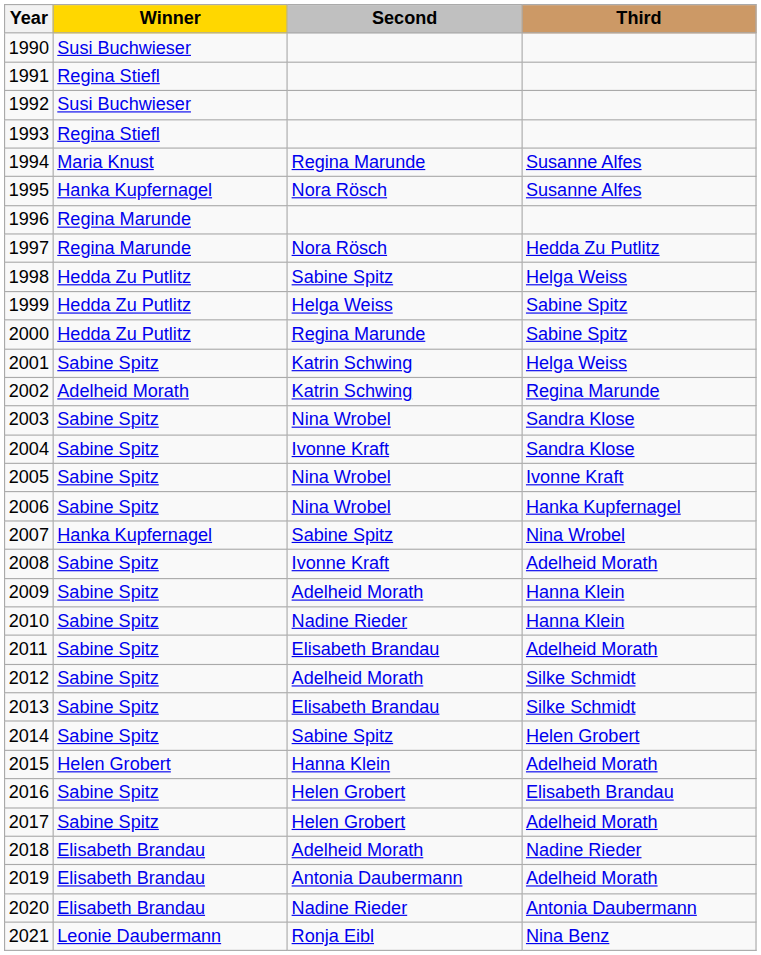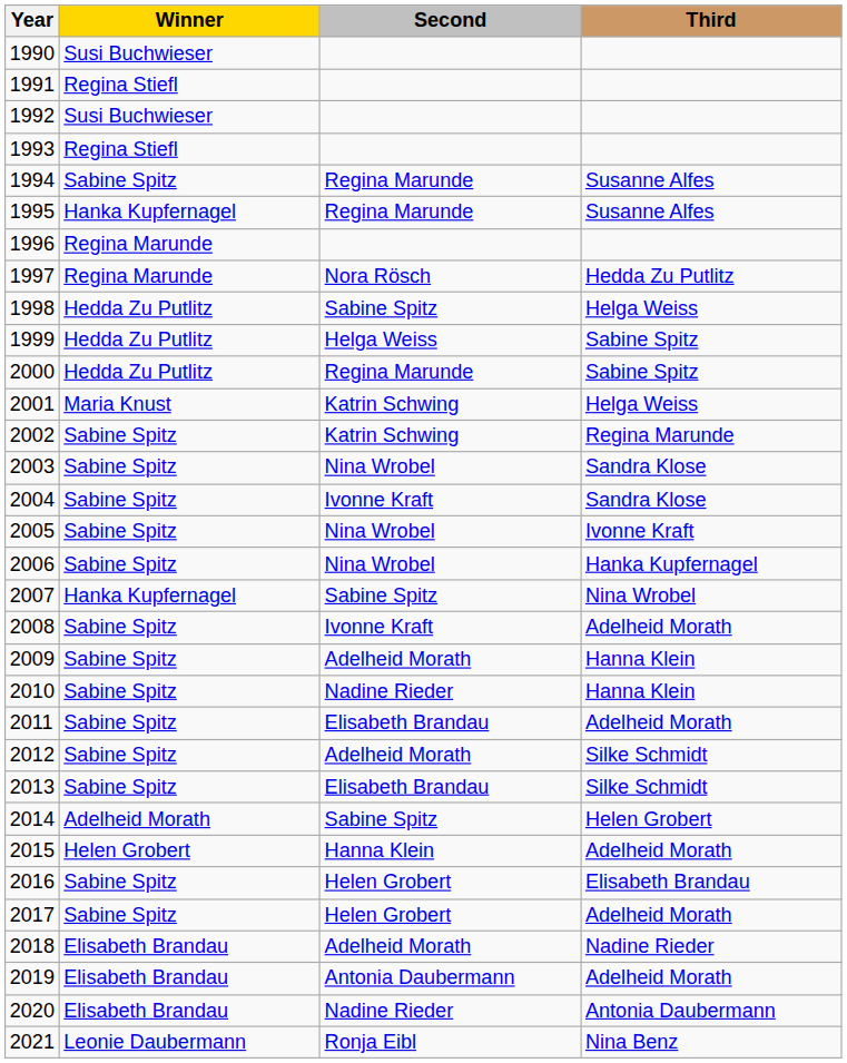 <table class="wikitable sortable">
 <tr>
 <th>Year</th>
 <th scope=col colspan=1 style="width:200px; background: gold;">Winner</th>
 <th scope=col colspan=1 style="width:200px; background: silver;">Second</th>
 <th scope=col colspan=1 style="width:200px; background: #cc9966;">Third</th>
 </tr>
 <tr>
 <td>1990</td>
 <td><a href='#'>Susi Buchwieser</a></td>
 <td></td>
 <td></td>
 </tr>
 <tr>
 <td>1991</td>
 <td><a href='#'>Regina Stiefl</a></td>
 <td></td>
 <td></td>
 </tr>
 <tr>
 <td>1992</td>
 <td><a href='#'>Susi Buchwieser</a></td>
 <td></td>
 <td></td>
 </tr>
 <tr>
 <td>1993</td>
 <td><a href='#'>Regina Stiefl</a></td>
 <td></td>
 <td></td>
 </tr>
 <tr>
 <td>1994</td>
-<td><a href='#'>Maria Knust</a></td>
+<td><a href='#'>Sabine Spitz</a></td>
 <td><a href='#'>Regina Marunde</a></td>
 <td><a href='#'>Susanne Alfes</a></td>
 </tr>
 <tr>
 <td>1995</td>
 <td><a href='#'>Hanka Kupfernagel</a></td>
-<td><a href='#'>Nora Rösch</a></td>
+<td><a href='#'>Regina Marunde</a></td>
 <td><a href='#'>Susanne Alfes</a></td>
 </tr>
 <tr>
 <td>1996</td>
 <td><a href='#'>Regina Marunde</a></td>
 <td></td>
 <td></td>
 </tr>
 <tr>
 <td>1997</td>
 <td><a href='#'>Regina Marunde</a></td>
 <td><a href='#'>Nora Rösch</a></td>
 <td><a href='#'>Hedda Zu Putlitz</a></td>
 </tr>
 <tr>
 <td>1998</td>
 <td><a href='#'>Hedda Zu Putlitz</a></td>
 <td><a href='#'>Sabine Spitz</a></td>
 <td><a href='#'>Helga Weiss</a></td>
 </tr>
 <tr>
 <td>1999</td>
 <td><a href='#'>Hedda Zu Putlitz</a></td>
 <td><a href='#'>Helga Weiss</a></td>
 <td><a href='#'>Sabine Spitz</a></td>
 </tr>
 <tr>
 <td>2000</td>
 <td><a href='#'>Hedda Zu Putlitz</a></td>
 <td><a href='#'>Regina Marunde</a></td>
 <td><a href='#'>Sabine Spitz</a></td>
 </tr>
 <tr>
 <td>2001</td>
-<td><a href='#'>Sabine Spitz</a></td>
+<td><a href='#'>Maria Knust</a></td>
 <td><a href='#'>Katrin Schwing</a></td>
 <td><a href='#'>Helga Weiss</a></td>
 </tr>
 <tr>
 <td>2002</td>
-<td><a href='#'>Adelheid Morath</a></td>
+<td><a href='#'>Sabine Spitz</a></td>
 <td><a href='#'>Katrin Schwing</a></td>
 <td><a href='#'>Regina Marunde</a></td>
 </tr>
 <tr>
 <td>2003</td>
 <td><a href='#'>Sabine Spitz</a></td>
 <td><a href='#'>Nina Wrobel</a></td>
 <td><a href='#'>Sandra Klose</a></td>
 </tr>
 <tr>
 <td>2004</td>
 <td><a href='#'>Sabine Spitz</a></td>
 <td><a href='#'>Ivonne Kraft</a></td>
 <td><a href='#'>Sandra Klose</a></td>
 </tr>
 <tr>
 <td>2005</td>
 <td><a href='#'>Sabine Spitz</a></td>
 <td><a href='#'>Nina Wrobel</a></td>
 <td><a href='#'>Ivonne Kraft</a></td>
 </tr>
 <tr>
 <td>2006</td>
 <td><a href='#'>Sabine Spitz</a></td>
 <td><a href='#'>Nina Wrobel</a></td>
 <td><a href='#'>Hanka Kupfernagel</a></td>
 </tr>
 <tr>
 <td>2007</td>
 <td><a href='#'>Hanka Kupfernagel</a></td>
 <td><a href='#'>Sabine Spitz</a></td>
 <td><a href='#'>Nina Wrobel</a></td>
 </tr>
 <tr>
 <td>2008</td>
 <td><a href='#'>Sabine Spitz</a></td>
 <td><a href='#'>Ivonne Kraft</a></td>
 <td><a href='#'>Adelheid Morath</a></td>
 </tr>
 <tr>
 <td>2009</td>
 <td><a href='#'>Sabine Spitz</a></td>
 <td><a href='#'>Adelheid Morath</a></td>
 <td><a href='#'>Hanna Klein</a></td>
 </tr>
 <tr>
 <td>2010</td>
 <td><a href='#'>Sabine Spitz</a></td>
 <td><a href='#'>Nadine Rieder</a></td>
 <td><a href='#'>Hanna Klein</a></td>
 </tr>
 <tr>
 <td>2011</td>
 <td><a href='#'>Sabine Spitz</a></td>
 <td><a href='#'>Elisabeth Brandau</a></td>
 <td><a href='#'>Adelheid Morath</a></td>
 </tr>
 <tr>
 <td>2012</td>
 <td><a href='#'>Sabine Spitz</a></td>
 <td><a href='#'>Adelheid Morath</a></td>
 <td><a href='#'>Silke Schmidt</a></td>
 </tr>
 <tr>
 <td>2013</td>
 <td><a href='#'>Sabine Spitz</a></td>
 <td><a href='#'>Elisabeth Brandau</a></td>
 <td><a href='#'>Silke Schmidt</a></td>
 </tr>
 <tr>
 <td>2014</td>
-<td><a href='#'>Sabine Spitz</a></td>
+<td><a href='#'>Adelheid Morath</a></td>
 <td><a href='#'>Sabine Spitz</a></td>
 <td><a href='#'>Helen Grobert</a></td>
 </tr>
 <tr>
 <td>2015</td>
 <td><a href='#'>Helen Grobert</a></td>
 <td><a href='#'>Hanna Klein</a></td>
 <td><a href='#'>Adelheid Morath</a></td>
 </tr>
 <tr>
 <td>2016</td>
 <td><a href='#'>Sabine Spitz</a></td>
 <td><a href='#'>Helen Grobert</a></td>
 <td><a href='#'>Elisabeth Brandau</a></td>
 </tr>
 <tr>
 <td>2017</td>
 <td><a href='#'>Sabine Spitz</a></td>
 <td><a href='#'>Helen Grobert</a></td>
 <td><a href='#'>Adelheid Morath</a></td>
 </tr>
 <tr>
 <td>2018</td>
 <td><a href='#'>Elisabeth Brandau</a></td>
 <td><a href='#'>Adelheid Morath</a></td>
 <td><a href='#'>Nadine Rieder</a></td>
 </tr>
 <tr>
 <td>2019</td>
 <td><a href='#'>Elisabeth Brandau</a></td>
 <td><a href='#'>Antonia Daubermann</a></td>
 <td><a href='#'>Adelheid Morath</a></td>
 </tr>
 <tr>
 <td>2020</td>
 <td><a href='#'>Elisabeth Brandau</a></td>
 <td><a href='#'>Nadine Rieder</a></td>
 <td><a href='#'>Antonia Daubermann</a></td>
 </tr>
 <tr>
 <td>2021</td>
 <td><a href='#'>Leonie Daubermann</a></td>
 <td><a href='#'>Ronja Eibl</a></td>
 <td><a href='#'>Nina Benz</a></td>
 </tr>
 </table>
